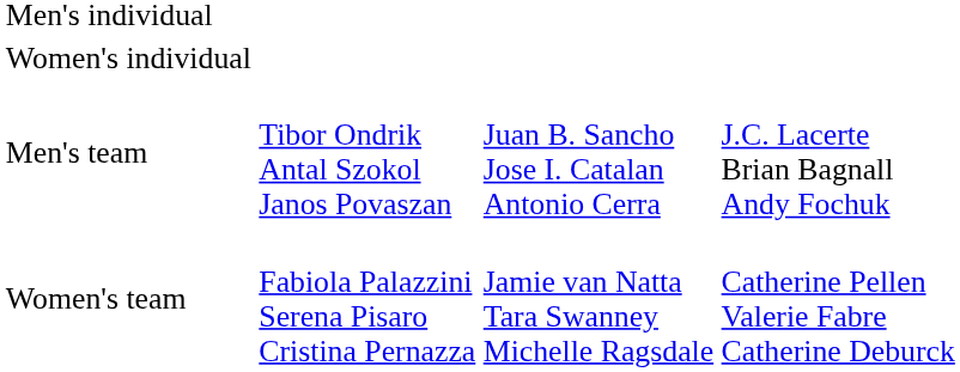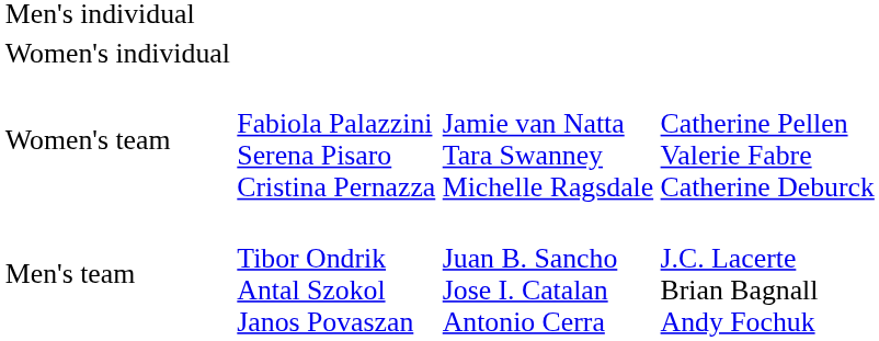 <table>
 <tr>
 <td>Men's individual</td>
 <td></td>
 <td></td>
 <td></td>
 </tr>
 <tr>
 <td>Women's individual</td>
 <td></td>
 <td></td>
 <td></td>
 </tr>
 <tr>
+<td>Women's team</td>
+<td> <br> <a href='#'>Fabiola Palazzini</a> <br> <a href='#'>Serena Pisaro</a> <br> <a href='#'>Cristina Pernazza</a></td>
+<td> <br> <a href='#'>Jamie van Natta</a> <br> <a href='#'>Tara Swanney</a> <br> <a href='#'>Michelle Ragsdale</a></td>
+<td> <br> <a href='#'>Catherine Pellen</a> <br> <a href='#'>Valerie Fabre</a> <br> <a href='#'>Catherine Deburck</a></td>
+</tr>
+<tr>
 <td>Men's team</td>
 <td> <br> <a href='#'>Tibor Ondrik</a> <br> <a href='#'>Antal Szokol</a> <br> <a href='#'>Janos Povaszan</a></td>
 <td> <br> <a href='#'>Juan B. Sancho</a> <br> <a href='#'>Jose I. Catalan</a> <br> <a href='#'>Antonio Cerra</a></td>
 <td> <br> <a href='#'>J.C. Lacerte</a> <br> Brian Bagnall <br> <a href='#'>Andy Fochuk</a></td>
 </tr>
 <tr>
-<td>Women's team</td>
-<td> <br> <a href='#'>Fabiola Palazzini</a> <br> <a href='#'>Serena Pisaro</a> <br> <a href='#'>Cristina Pernazza</a></td>
-<td> <br> <a href='#'>Jamie van Natta</a> <br> <a href='#'>Tara Swanney</a> <br> <a href='#'>Michelle Ragsdale</a></td>
-<td> <br> <a href='#'>Catherine Pellen</a> <br> <a href='#'>Valerie Fabre</a> <br> <a href='#'>Catherine Deburck</a></td>
-</tr>
-<tr>
 </tr>
 </table>
